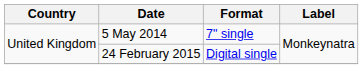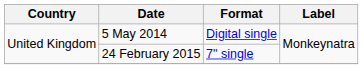 <table class="wikitable plainrowheaders">
 <tr>
 <th scope="col">Country</th>
 <th scope="col">Date</th>
 <th scope="col">Format</th>
 <th scope="col">Label</th>
 </tr>
 <tr>
 <td rowspan="2">United Kingdom</td>
 <td>5 May 2014</td>
-<td><a href='#'>7" single</a></td>
+<td><a href='#'>Digital single</a></td>
 <td rowspan="2">Monkeynatra</td>
 </tr>
 <tr>
 <td>24 February 2015</td>
-<td><a href='#'>Digital single</a></td>
+<td><a href='#'>7" single</a></td>
 </tr>
 <tr>
 </tr>
 </table>
